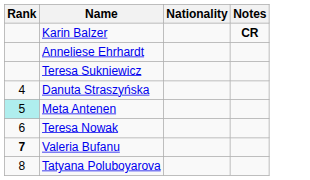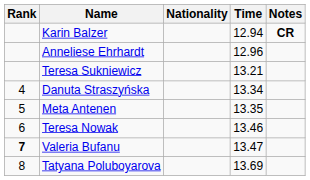 <table class="wikitable sortable" style="text-align:center">
 <tr>
 <th>Rank</th>
 <th>Name</th>
 <th>Nationality</th>
+<th>Time</th>
 <th>Notes</th>
 </tr>
 <tr>
 <td></td>
 <td align=left><a href='#'>Karin Balzer</a></td>
 <td align=left></td>
+<td>12.94</td>
 <td><strong>CR</strong></td>
 </tr>
 <tr>
 <td></td>
 <td align=left><a href='#'>Anneliese Ehrhardt</a></td>
 <td align=left></td>
+<td>12.96</td>
 <td></td>
 </tr>
 <tr>
 <td></td>
 <td align=left><a href='#'>Teresa Sukniewicz</a></td>
 <td align=left></td>
+<td>13.21</td>
 <td></td>
 </tr>
 <tr>
 <td>4</td>
 <td align=left><a href='#'>Danuta Straszyńska</a></td>
 <td align=left></td>
+<td>13.34</td>
 <td></td>
 </tr>
 <tr>
-<td style="background: paleturquoise;">5</td>
+<td>5</td>
 <td align=left><a href='#'>Meta Antenen</a></td>
 <td align=left></td>
+<td>13.35</td>
 <td></td>
 </tr>
 <tr>
 <td>6</td>
 <td align=left><a href='#'>Teresa Nowak</a></td>
 <td align=left></td>
+<td>13.46</td>
 <td></td>
 </tr>
 <tr>
 <td><strong>7</strong></td>
 <td align=left><a href='#'>Valeria Bufanu</a></td>
 <td align=left></td>
+<td>13.47</td>
 <td></td>
 </tr>
 <tr>
 <td>8</td>
 <td align=left><a href='#'>Tatyana Poluboyarova</a></td>
 <td align=left></td>
+<td>13.69</td>
 <td></td>
 </tr>
 </table>
